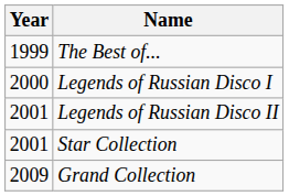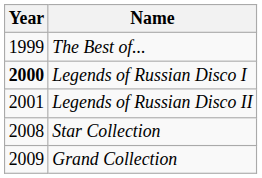 <table class="wikitable">
 <tr>
 <th>Year</th>
 <th>Name</th>
 </tr>
 <tr>
 <td>1999</td>
 <td><em>The Best of...</em></td>
 </tr>
 <tr>
-<td>2000</td>
+<td><strong>2000</strong></td>
 <td><em>Legends of Russian Disco I</em></td>
 </tr>
 <tr>
 <td>2001</td>
 <td><em>Legends of Russian Disco II</em></td>
 </tr>
 <tr>
-<td>2001</td>
+<td>2008</td>
 <td><em>Star Collection</em></td>
 </tr>
 <tr>
 <td>2009</td>
 <td><em>Grand Collection</em></td>
 </tr>
 </table>
